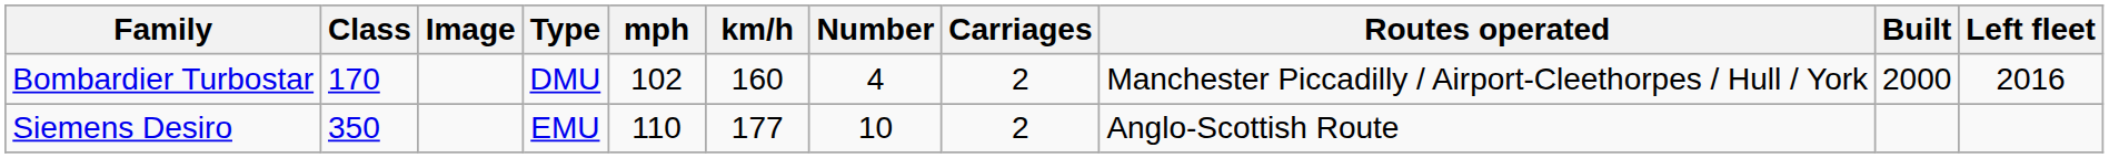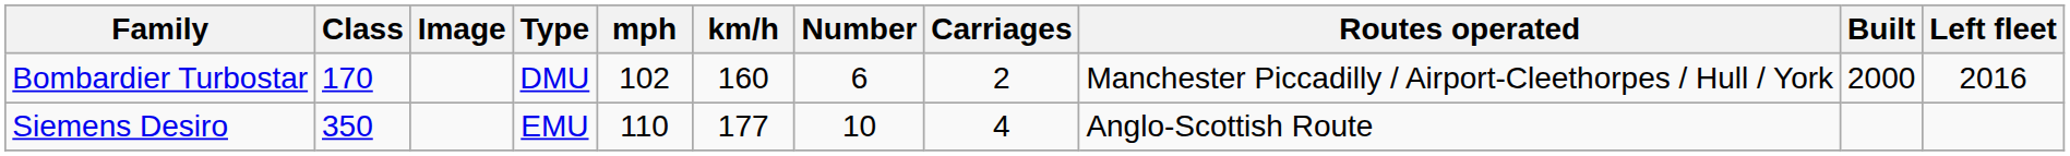 <table class="wikitable">
 <tr style="background:#f9f9f9;">
 <th>Family</th>
 <th>Class</th>
 <th>Image</th>
 <th>Type</th>
 <th> mph </th>
 <th> km/h </th>
 <th>Number</th>
 <th>Carriages</th>
 <th>Routes operated</th>
 <th>Built</th>
 <th>Left fleet</th>
 </tr>
 <tr>
 <td><a href='#'>Bombardier Turbostar</a></td>
 <td><a href='#'>170</a></td>
 <td></td>
 <td align="center"><a href='#'>DMU</a></td>
 <td align="center">102</td>
 <td align="center">160</td>
-<td align="center">4</td>
+<td align="center">6</td>
 <td align="center">2</td>
 <td>Manchester Piccadilly / Airport-Cleethorpes / Hull / York</td>
 <td align="center">2000</td>
 <td align="center">2016</td>
 </tr>
 <tr>
 <td><a href='#'>Siemens Desiro</a></td>
 <td><a href='#'>350</a></td>
 <td></td>
 <td align="center"><a href='#'>EMU</a></td>
 <td align="center">110</td>
 <td align="center">177</td>
 <td align="center">10</td>
-<td align="center">2</td>
+<td align="center">4</td>
 <td>Anglo-Scottish Route</td>
 <td align="center"></td>
 <td align="center"></td>
 </tr>
 </table>
